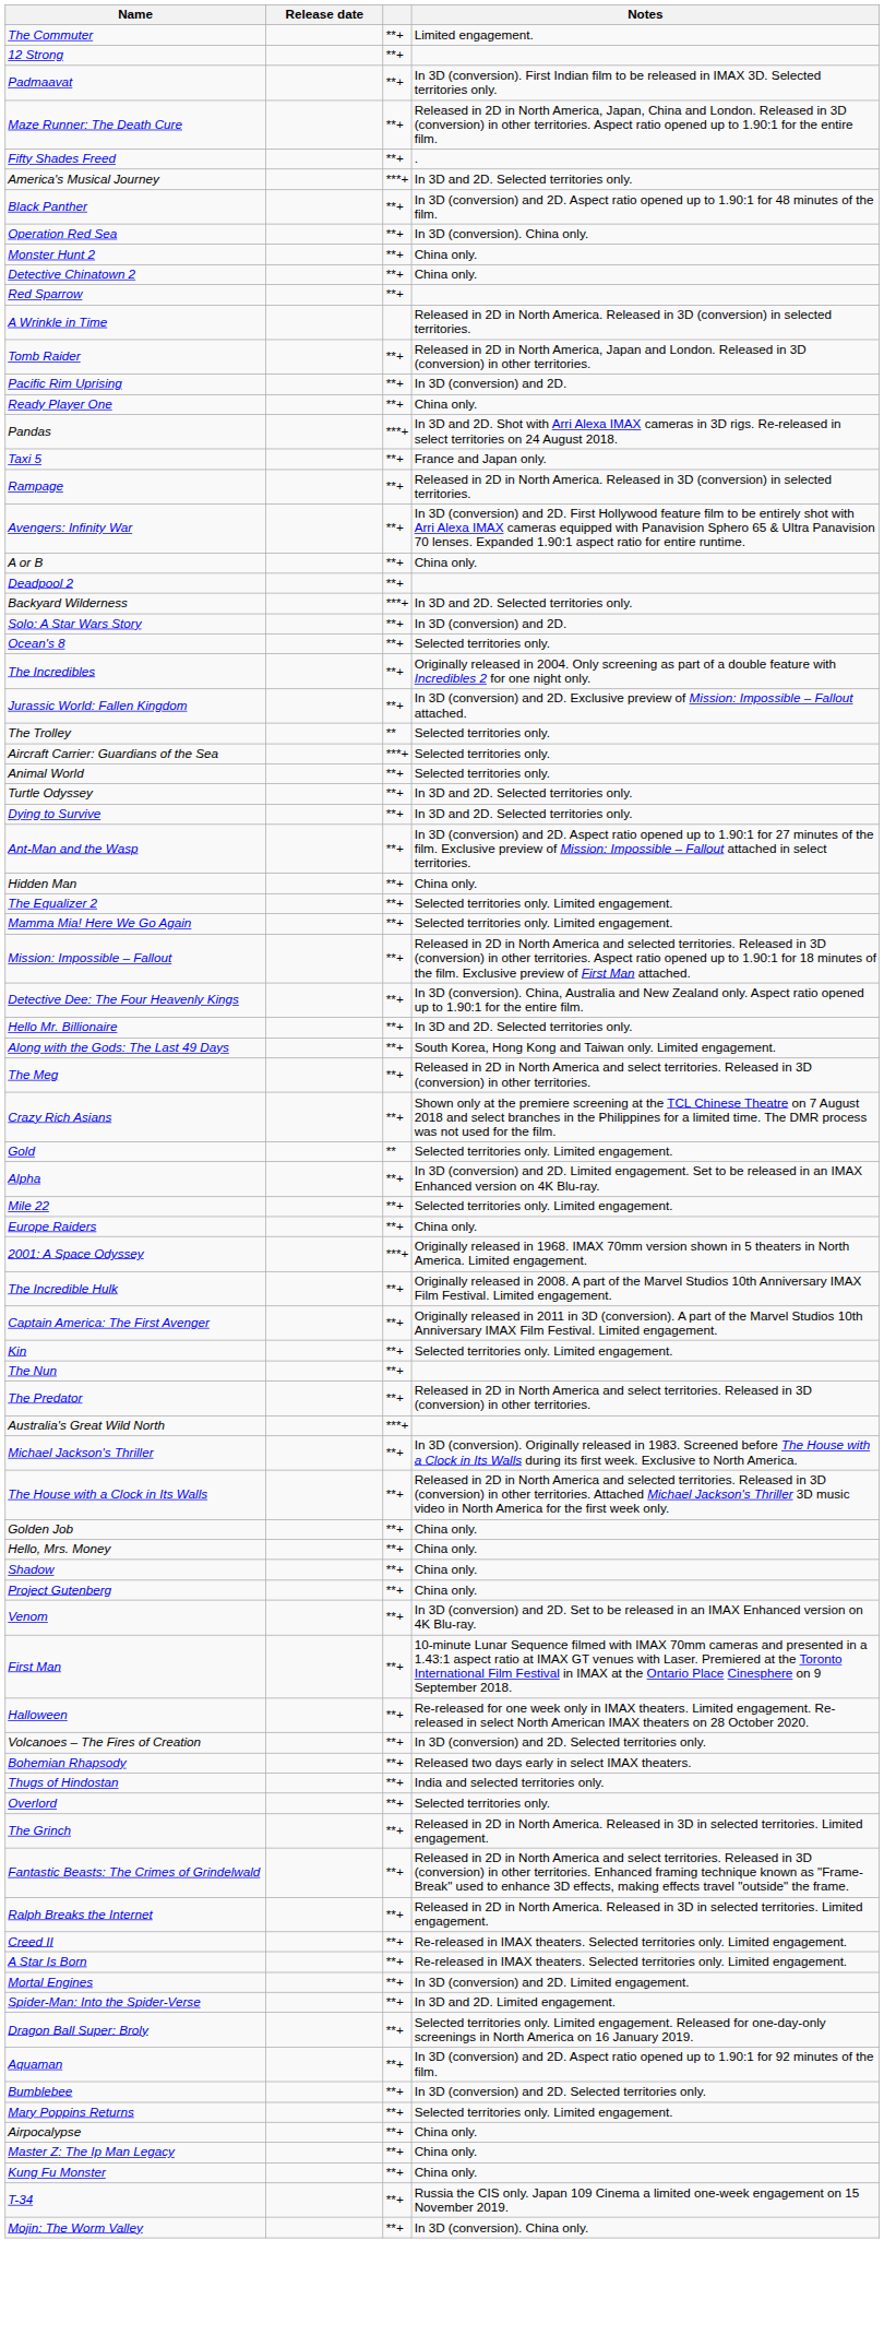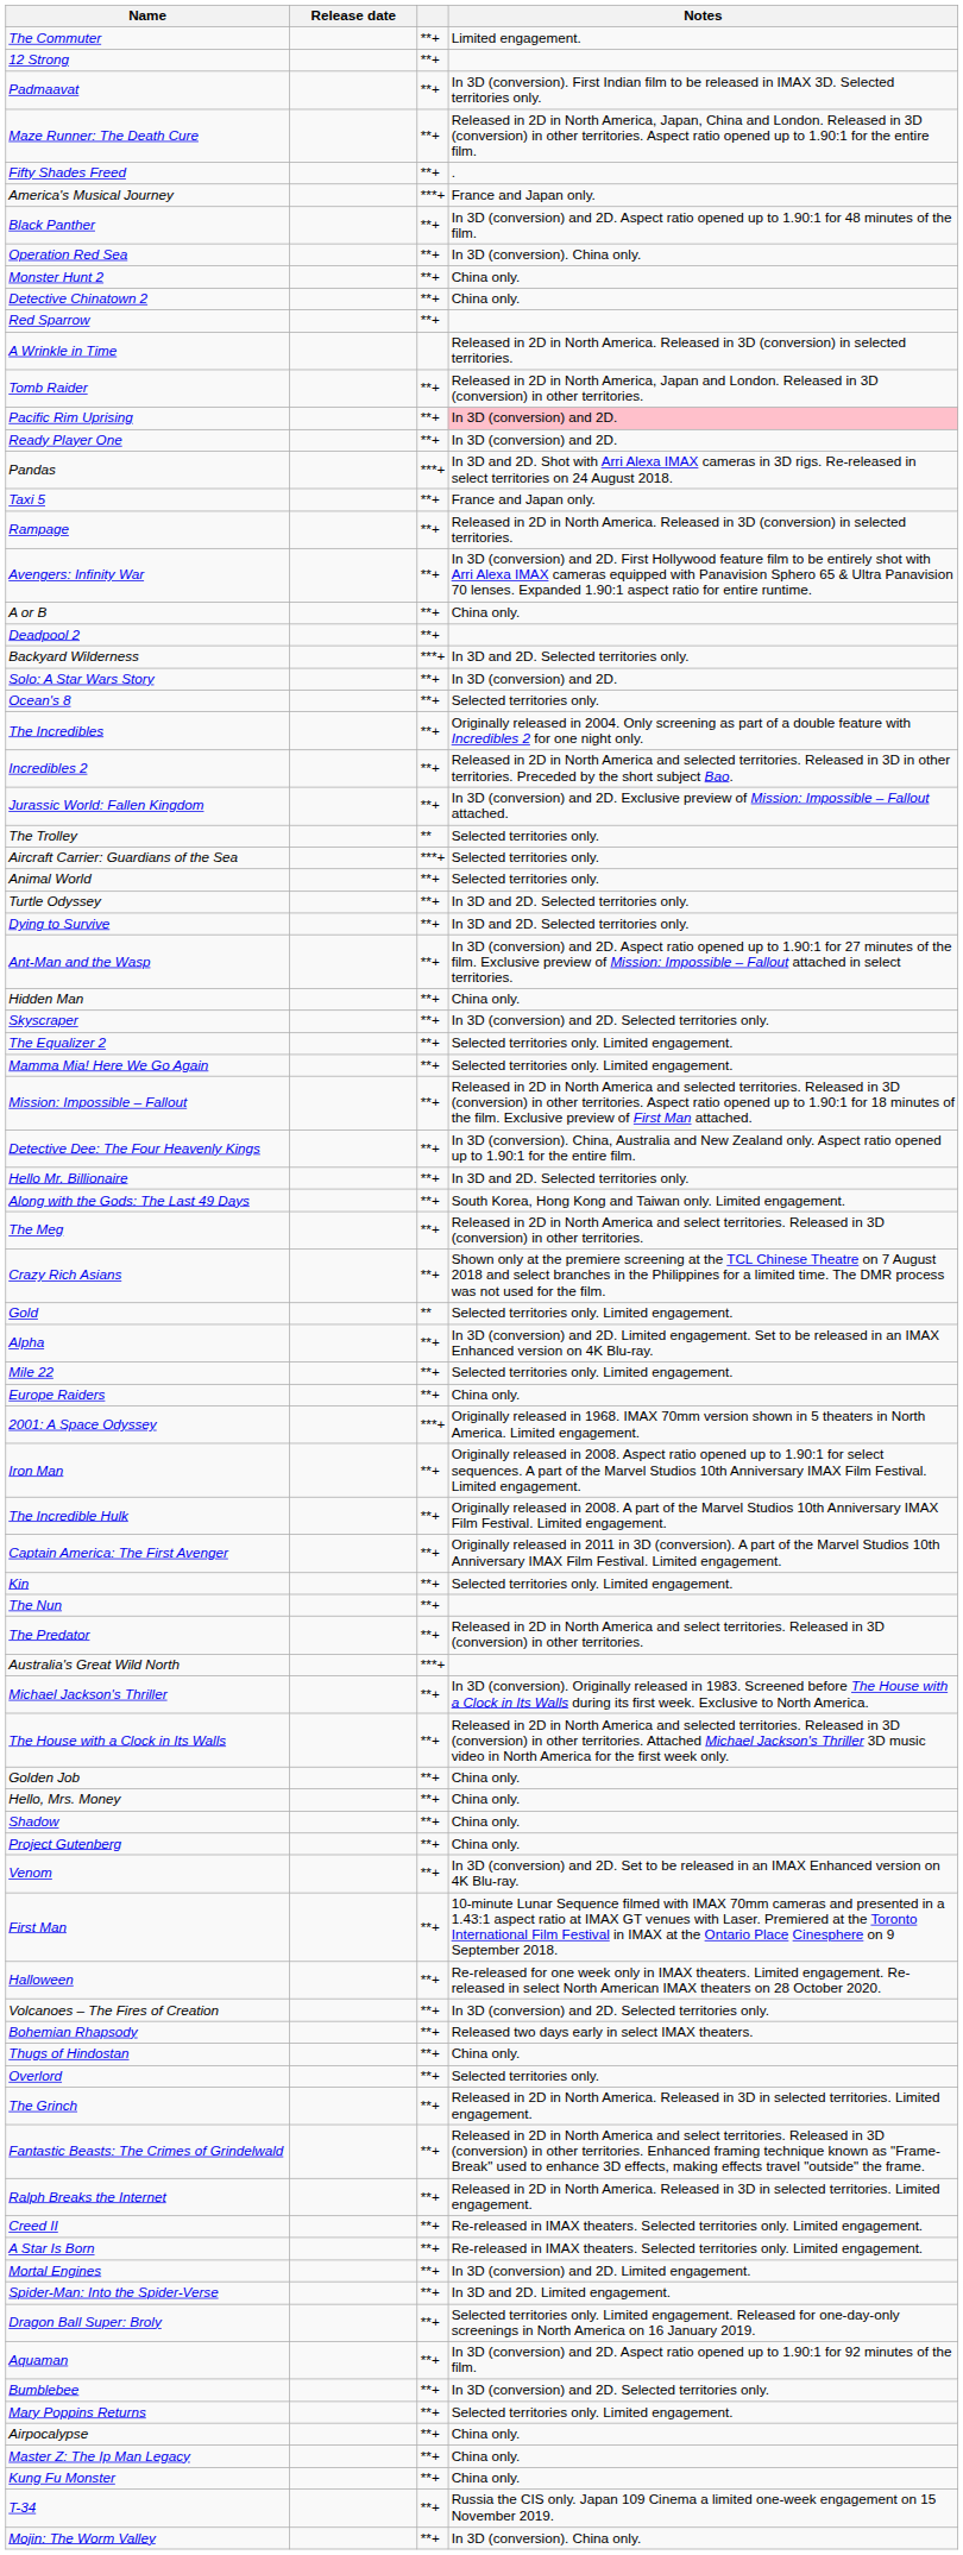 <table class="wikitable sortable collapsible" style="margin:auto;">
 <tr>
 <th scope="col" style="width:320px;">Name</th>
 <th scope="col" style="width:140px;">Release date</th>
 <th scope="col" class="unsortable" style="width:20px;"></th>
 <th scope="col" class="unsortable" style="width:580px;">Notes</th>
 </tr>
 <tr>
 <td><em><a href='#'>The Commuter</a></em></td>
 <td align=center></td>
 <td>**+</td>
 <td>Limited engagement.</td>
 </tr>
 <tr>
 <td><em><a href='#'>12 Strong</a></em></td>
 <td align=center></td>
 <td>**+</td>
 <td></td>
 </tr>
 <tr>
 <td><em><a href='#'>Padmaavat</a></em></td>
 <td align=center></td>
 <td>**+</td>
 <td>In 3D (conversion). First Indian film to be released in IMAX 3D. Selected territories only.</td>
 </tr>
 <tr>
 <td><em><a href='#'>Maze Runner: The Death Cure</a></em></td>
 <td align=center></td>
 <td>**+</td>
 <td>Released in 2D in North America, Japan, China and London. Released in 3D (conversion) in other territories. Aspect ratio opened up to 1.90:1 for the entire film.</td>
 </tr>
 <tr>
 <td><em><a href='#'>Fifty Shades Freed</a></em></td>
 <td align=center></td>
 <td>**+</td>
 <td>.</td>
 </tr>
 <tr>
 <td><em>America's Musical Journey</em></td>
 <td align=center></td>
 <td>***+</td>
-<td>In 3D and 2D. Selected territories only.</td>
+<td>France and Japan only.</td>
 </tr>
 <tr>
 <td><em><a href='#'>Black Panther</a></em></td>
 <td align=center></td>
 <td>**+</td>
 <td>In 3D (conversion) and 2D. Aspect ratio opened up to 1.90:1 for 48 minutes of the film.</td>
 </tr>
 <tr>
 <td><em><a href='#'>Operation Red Sea</a></em></td>
 <td align=center></td>
 <td>**+</td>
 <td>In 3D (conversion). China only.</td>
 </tr>
 <tr>
 <td><em><a href='#'>Monster Hunt 2</a></em></td>
 <td align=center></td>
 <td>**+</td>
 <td>China only.</td>
 </tr>
 <tr>
 <td><em><a href='#'>Detective Chinatown 2</a></em></td>
 <td align=center></td>
 <td>**+</td>
 <td>China only.</td>
 </tr>
 <tr>
 <td><em><a href='#'>Red Sparrow</a></em></td>
 <td align=center></td>
 <td>**+</td>
 <td></td>
 </tr>
 <tr>
 <td><em><a href='#'>A Wrinkle in Time</a></em></td>
 <td align=center></td>
 <td></td>
 <td>Released in 2D in North America. Released in 3D (conversion) in selected territories.</td>
 </tr>
 <tr>
 <td><em><a href='#'>Tomb Raider</a></em></td>
 <td align=center></td>
 <td>**+</td>
 <td>Released in 2D in North America, Japan and London. Released in 3D (conversion) in other territories.</td>
 </tr>
 <tr>
 <td><em><a href='#'>Pacific Rim Uprising</a></em></td>
 <td align=center></td>
 <td>**+</td>
-<td>In 3D (conversion) and 2D.</td>
+<td style="background: pink;">In 3D (conversion) and 2D.</td>
 </tr>
 <tr>
 <td><em><a href='#'>Ready Player One</a></em></td>
 <td align=center></td>
 <td>**+</td>
-<td>China only.</td>
+<td>In 3D (conversion) and 2D.</td>
 </tr>
 <tr>
 <td><em>Pandas</em></td>
 <td align=center></td>
 <td>***+</td>
 <td>In 3D and 2D. Shot with <a href='#'>Arri Alexa IMAX</a> cameras in 3D rigs. Re-released in select territories on 24 August 2018.</td>
 </tr>
 <tr>
 <td><em><a href='#'>Taxi 5</a></em></td>
 <td align=center></td>
 <td>**+</td>
 <td>France and Japan only.</td>
 </tr>
 <tr>
 <td><em><a href='#'>Rampage</a></em></td>
 <td align=center></td>
 <td>**+</td>
 <td>Released in 2D in North America. Released in 3D (conversion) in selected territories.</td>
 </tr>
 <tr>
 <td><em><a href='#'>Avengers: Infinity War</a></em></td>
 <td align=center></td>
 <td>**+</td>
 <td>In 3D (conversion) and 2D. First Hollywood feature film to be entirely shot with <a href='#'>Arri Alexa IMAX</a> cameras equipped with Panavision Sphero 65 & Ultra Panavision 70 lenses. Expanded 1.90:1 aspect ratio for entire runtime.</td>
 </tr>
 <tr>
 <td><em>A or B</em></td>
 <td align=center></td>
 <td>**+</td>
 <td>China only.</td>
 </tr>
 <tr>
 <td><em><a href='#'>Deadpool 2</a></em></td>
 <td align=center></td>
 <td>**+</td>
 <td></td>
 </tr>
 <tr>
 <td><em>Backyard Wilderness</em></td>
 <td align=center></td>
 <td>***+</td>
 <td>In 3D and 2D. Selected territories only.</td>
 </tr>
 <tr>
 <td><em><a href='#'>Solo: A Star Wars Story</a></em></td>
 <td align=center></td>
 <td>**+</td>
 <td>In 3D (conversion) and 2D.</td>
 </tr>
 <tr>
 <td><em><a href='#'>Ocean's 8</a></em></td>
 <td align=center></td>
 <td>**+</td>
 <td>Selected territories only.</td>
 </tr>
 <tr>
 <td><em><a href='#'>The Incredibles</a></em></td>
 <td align=center></td>
 <td>**+</td>
 <td>Originally released in 2004. Only screening as part of a double feature with <em><a href='#'>Incredibles 2</a></em> for one night only.</td>
 </tr>
 <tr>
+<td><em><a href='#'>Incredibles 2</a></em></td>
+<td align=center></td>
+<td>**+</td>
+<td>Released in 2D in North America and selected territories. Released in 3D in other territories. Preceded by the short subject <em><a href='#'>Bao</a></em>.</td>
+</tr>
+<tr>
 <td><em><a href='#'>Jurassic World: Fallen Kingdom</a></em></td>
 <td align=center></td>
 <td>**+</td>
 <td>In 3D (conversion) and 2D. Exclusive preview of <em><a href='#'>Mission: Impossible&nbsp;– Fallout</a></em> attached.</td>
 </tr>
 <tr>
 <td><em>The Trolley</em></td>
 <td align=center></td>
 <td>**</td>
 <td>Selected territories only.</td>
 </tr>
 <tr>
 <td><em>Aircraft Carrier: Guardians of the Sea</em></td>
 <td align=center></td>
 <td>***+</td>
 <td>Selected territories only.</td>
 </tr>
 <tr>
 <td><em>Animal World</em></td>
 <td align=center></td>
 <td>**+</td>
 <td>Selected territories only.</td>
 </tr>
 <tr>
 <td><em>Turtle Odyssey</em></td>
 <td align=center></td>
 <td>**+</td>
 <td>In 3D and 2D. Selected territories only.</td>
 </tr>
 <tr>
 <td><em><a href='#'>Dying to Survive</a></em></td>
 <td align=center></td>
 <td>**+</td>
 <td>In 3D and 2D. Selected territories only.</td>
 </tr>
 <tr>
 <td><em><a href='#'>Ant-Man and the Wasp</a></em></td>
 <td align=center></td>
 <td>**+</td>
 <td>In 3D (conversion) and 2D. Aspect ratio opened up to 1.90:1 for 27 minutes of the film. Exclusive preview of <em><a href='#'>Mission: Impossible&nbsp;– Fallout</a></em> attached in select territories.</td>
 </tr>
 <tr>
 <td><em>Hidden Man</em></td>
 <td align=center></td>
 <td>**+</td>
 <td>China only.</td>
+</tr>
+<tr>
+<td><em><a href='#'>Skyscraper</a></em></td>
+<td align=center></td>
+<td>**+</td>
+<td>In 3D (conversion) and 2D. Selected territories only.</td>
 </tr>
 <tr>
 <td><em><a href='#'>The Equalizer 2</a></em></td>
 <td align=center></td>
 <td>**+</td>
 <td>Selected territories only. Limited engagement.</td>
 </tr>
 <tr>
 <td><em><a href='#'>Mamma Mia! Here We Go Again</a></em></td>
 <td align=center></td>
 <td>**+</td>
 <td>Selected territories only. Limited engagement.</td>
 </tr>
 <tr>
 <td><em><a href='#'>Mission: Impossible&nbsp;– Fallout</a></em></td>
 <td align=center></td>
 <td>**+</td>
 <td>Released in 2D in North America and selected territories. Released in 3D (conversion) in other territories. Aspect ratio opened up to 1.90:1 for 18 minutes of the film. Exclusive preview of <em><a href='#'>First Man</a></em> attached.</td>
 </tr>
 <tr>
 <td><em><a href='#'>Detective Dee: The Four Heavenly Kings</a></em></td>
 <td align=center></td>
 <td>**+</td>
 <td>In 3D (conversion). China, Australia and New Zealand only. Aspect ratio opened up to 1.90:1 for the entire film.</td>
 </tr>
 <tr>
 <td><em><a href='#'>Hello Mr. Billionaire</a></em></td>
 <td align=center></td>
 <td>**+</td>
 <td>In 3D and 2D. Selected territories only.</td>
 </tr>
 <tr>
 <td><em><a href='#'>Along with the Gods: The Last 49 Days</a></em></td>
 <td align=center></td>
 <td>**+</td>
 <td>South Korea, Hong Kong and Taiwan only. Limited engagement.</td>
 </tr>
 <tr>
 <td><em><a href='#'>The Meg</a></em></td>
 <td align=center></td>
 <td>**+</td>
 <td>Released in 2D in North America and select territories. Released in 3D (conversion) in other territories.</td>
 </tr>
 <tr>
 <td><em><a href='#'>Crazy Rich Asians</a></em></td>
 <td align=center></td>
 <td>**+</td>
 <td>Shown only at the premiere screening at the <a href='#'>TCL Chinese Theatre</a> on 7 August 2018 and select branches in the Philippines for a limited time. The DMR process was not used for the film.</td>
 </tr>
 <tr>
 <td><em><a href='#'>Gold</a></em></td>
 <td align=center></td>
 <td>**</td>
 <td>Selected territories only. Limited engagement.</td>
 </tr>
 <tr>
 <td><em><a href='#'>Alpha</a></em></td>
 <td align=center></td>
 <td>**+</td>
 <td>In 3D (conversion) and 2D. Limited engagement. Set to be released in an IMAX Enhanced version on 4K Blu-ray.</td>
 </tr>
 <tr>
 <td><em><a href='#'>Mile 22</a></em></td>
 <td align=center></td>
 <td>**+</td>
 <td>Selected territories only. Limited engagement.</td>
 </tr>
 <tr>
 <td><em><a href='#'>Europe Raiders</a></em></td>
 <td align=center></td>
 <td>**+</td>
 <td>China only.</td>
 </tr>
 <tr>
 <td><em><a href='#'>2001: A Space Odyssey</a></em></td>
 <td align=center></td>
 <td>***+</td>
 <td>Originally released in 1968. IMAX 70mm version shown in 5 theaters in North America. Limited engagement.</td>
+</tr>
+<tr>
+<td><em><a href='#'>Iron Man</a></em></td>
+<td align=center></td>
+<td>**+</td>
+<td>Originally released in 2008. Aspect ratio opened up to 1.90:1 for select sequences. A part of the Marvel Studios 10th Anniversary IMAX Film Festival. Limited engagement.</td>
 </tr>
 <tr>
 <td><em><a href='#'>The Incredible Hulk</a></em></td>
 <td align=center></td>
 <td>**+</td>
 <td>Originally released in 2008. A part of the Marvel Studios 10th Anniversary IMAX Film Festival. Limited engagement.</td>
 </tr>
 <tr>
 <td><em><a href='#'>Captain America: The First Avenger</a></em></td>
 <td align=center></td>
 <td>**+</td>
 <td>Originally released in 2011 in 3D (conversion). A part of the Marvel Studios 10th Anniversary IMAX Film Festival. Limited engagement.</td>
 </tr>
 <tr>
 <td><em><a href='#'>Kin</a></em></td>
 <td align=center></td>
 <td>**+</td>
 <td>Selected territories only. Limited engagement.</td>
 </tr>
 <tr>
 <td><em><a href='#'>The Nun</a></em></td>
 <td align=center></td>
 <td>**+</td>
 <td></td>
 </tr>
 <tr>
 <td><em><a href='#'>The Predator</a></em></td>
 <td align=center></td>
 <td>**+</td>
 <td>Released in 2D in North America and select territories. Released in 3D (conversion) in other territories.</td>
 </tr>
 <tr>
 <td><em>Australia's Great Wild North</em></td>
 <td align=center></td>
 <td>***+</td>
 <td></td>
 </tr>
 <tr>
 <td><em><a href='#'>Michael Jackson's Thriller</a></em></td>
 <td align=center></td>
 <td>**+</td>
 <td>In 3D (conversion). Originally released in 1983. Screened before <em><a href='#'>The House with a Clock in Its Walls</a></em> during its first week. Exclusive to North America.</td>
 </tr>
 <tr>
 <td><em><a href='#'>The House with a Clock in Its Walls</a></em></td>
 <td align=center></td>
 <td>**+</td>
 <td>Released in 2D in North America and selected territories. Released in 3D (conversion) in other territories. Attached <em><a href='#'>Michael Jackson's Thriller</a></em> 3D music video in North America for the first week only.</td>
 </tr>
 <tr>
 <td><em>Golden Job</em></td>
 <td style="text-align:center;"></td>
 <td>**+</td>
 <td>China only.</td>
 </tr>
 <tr>
 <td><em>Hello, Mrs. Money</em></td>
 <td style="text-align:center;"></td>
 <td>**+</td>
 <td>China only.</td>
 </tr>
 <tr>
 <td><em><a href='#'>Shadow</a></em></td>
 <td style="text-align:center;"></td>
 <td>**+</td>
 <td>China only.</td>
 </tr>
 <tr>
 <td><em><a href='#'>Project Gutenberg</a></em></td>
 <td style="text-align:center;"></td>
 <td>**+</td>
 <td>China only.</td>
 </tr>
 <tr>
 <td><em><a href='#'>Venom</a></em></td>
 <td align=center></td>
 <td>**+</td>
 <td>In 3D (conversion) and 2D. Set to be released in an IMAX Enhanced version on 4K Blu-ray.</td>
 </tr>
 <tr>
 <td><em><a href='#'>First Man</a></em></td>
 <td align=center></td>
 <td>**+</td>
 <td>10-minute Lunar Sequence filmed with IMAX 70mm cameras and presented in a 1.43:1 aspect ratio at IMAX GT venues with Laser. Premiered at the <a href='#'>Toronto International Film Festival</a> in IMAX at the <a href='#'>Ontario Place</a> <a href='#'>Cinesphere</a> on 9 September 2018.</td>
 </tr>
 <tr>
 <td><em><a href='#'>Halloween</a></em></td>
 <td align=center></td>
 <td>**+</td>
 <td>Re-released for one week only in IMAX theaters. Limited engagement. Re-released in select North American IMAX theaters on 28 October 2020.</td>
 </tr>
 <tr>
 <td><em>Volcanoes – The Fires of Creation</em></td>
 <td align=center></td>
 <td>**+</td>
 <td>In 3D (conversion) and 2D. Selected territories only.</td>
 </tr>
 <tr>
 <td><em><a href='#'>Bohemian Rhapsody</a></em></td>
 <td align=center></td>
 <td>**+</td>
 <td>Released two days early in select IMAX theaters.</td>
 </tr>
 <tr>
 <td><em><a href='#'>Thugs of Hindostan</a></em></td>
 <td align=center></td>
 <td>**+</td>
-<td>India and selected territories only.</td>
+<td>China only.</td>
 </tr>
 <tr>
 <td><em><a href='#'>Overlord</a></em></td>
 <td align=center></td>
 <td>**+</td>
 <td>Selected territories only.</td>
 </tr>
 <tr>
 <td><em><a href='#'>The Grinch</a></em></td>
 <td align=center></td>
 <td>**+</td>
 <td>Released in 2D in North America. Released in 3D in selected territories. Limited engagement.</td>
 </tr>
 <tr>
 <td><em><a href='#'>Fantastic Beasts: The Crimes of Grindelwald</a></em></td>
 <td align=center></td>
 <td>**+</td>
 <td>Released in 2D in North America and select territories. Released in 3D (conversion) in other territories. Enhanced framing technique known as "Frame-Break" used to enhance 3D effects, making effects travel "outside" the frame.</td>
 </tr>
 <tr>
 <td><em><a href='#'>Ralph Breaks the Internet</a></em></td>
 <td align=center></td>
 <td>**+</td>
 <td>Released in 2D in North America. Released in 3D in selected territories. Limited engagement.</td>
 </tr>
 <tr>
 <td><em><a href='#'>Creed II</a></em></td>
 <td align=center></td>
 <td>**+</td>
 <td>Re-released in IMAX theaters. Selected territories only. Limited engagement.</td>
 </tr>
 <tr>
 <td><em><a href='#'>A Star Is Born</a></em></td>
 <td align=center></td>
 <td>**+</td>
 <td>Re-released in IMAX theaters. Selected territories only. Limited engagement.</td>
 </tr>
 <tr>
 <td><em><a href='#'>Mortal Engines</a></em></td>
 <td align=center></td>
 <td>**+</td>
 <td>In 3D (conversion) and 2D. Limited engagement.</td>
 </tr>
 <tr>
 <td><em><a href='#'>Spider-Man: Into the Spider-Verse</a></em></td>
 <td align=center></td>
 <td>**+</td>
 <td>In 3D and 2D. Limited engagement.</td>
 </tr>
 <tr>
 <td><em><a href='#'>Dragon Ball Super: Broly</a></em></td>
 <td align=center></td>
 <td>**+</td>
 <td>Selected territories only. Limited engagement. Released for one-day-only screenings in North America on 16 January 2019.</td>
 </tr>
 <tr>
 <td><em><a href='#'>Aquaman</a></em></td>
 <td align=center></td>
 <td>**+</td>
 <td>In 3D (conversion) and 2D. Aspect ratio opened up to 1.90:1 for 92 minutes of the film.</td>
 </tr>
 <tr>
 <td><em><a href='#'>Bumblebee</a></em></td>
 <td align=center></td>
 <td>**+</td>
 <td>In 3D (conversion) and 2D. Selected territories only.</td>
 </tr>
 <tr>
 <td><em><a href='#'>Mary Poppins Returns</a></em></td>
 <td align=center></td>
 <td>**+</td>
 <td>Selected territories only. Limited engagement.</td>
 </tr>
 <tr>
 <td><em>Airpocalypse</em></td>
 <td align=center></td>
 <td>**+</td>
 <td>China only.</td>
 </tr>
 <tr>
 <td><em><a href='#'>Master Z: The Ip Man Legacy</a></em></td>
 <td align=center></td>
 <td>**+</td>
 <td>China only.</td>
 </tr>
 <tr>
 <td><em><a href='#'>Kung Fu Monster</a></em></td>
 <td align=center></td>
 <td>**+</td>
 <td>China only.</td>
 </tr>
 <tr>
 <td><em><a href='#'>T-34</a></em></td>
 <td align=center></td>
 <td>**+</td>
 <td>Russia the CIS only. Japan 109 Cinema a limited one-week engagement on 15 November 2019.</td>
 </tr>
 <tr>
 <td><em><a href='#'>Mojin: The Worm Valley</a></em></td>
 <td align=center></td>
 <td>**+</td>
 <td>In 3D (conversion). China only.</td>
 </tr>
 </table>
